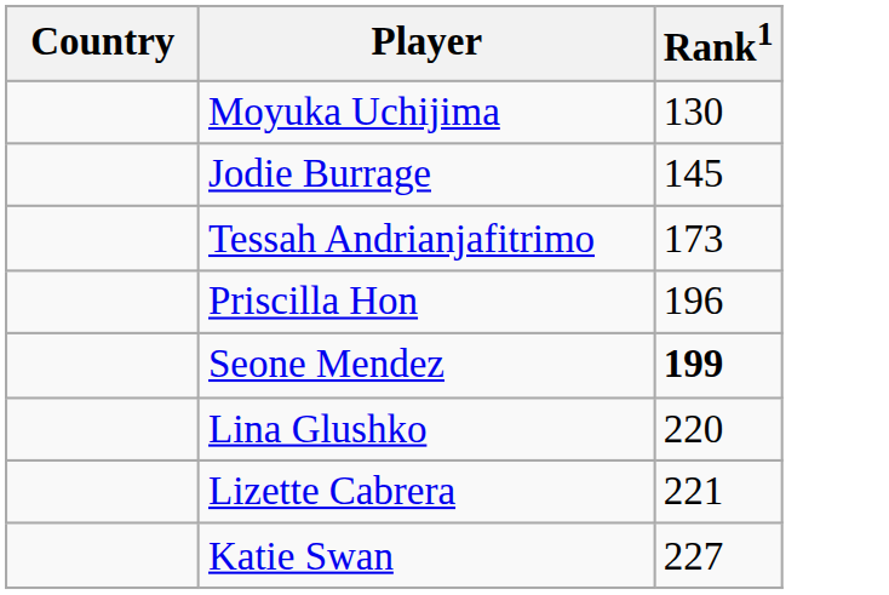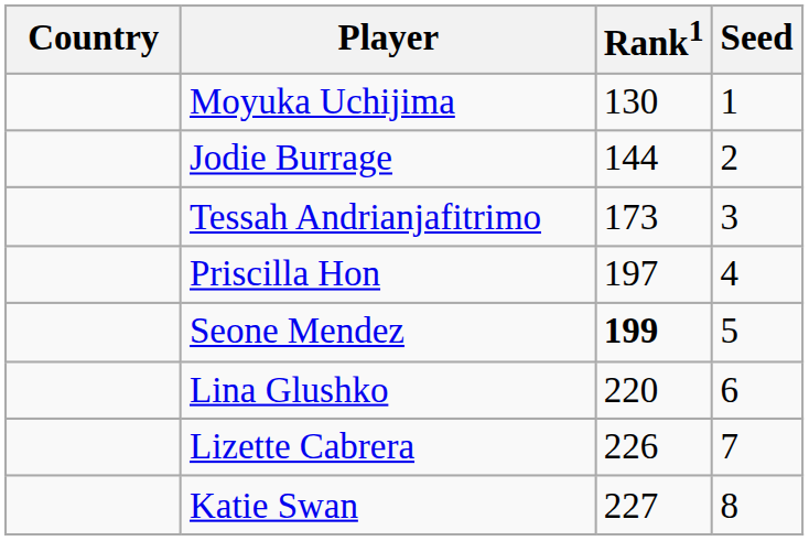 <table class="sortable wikitable">
 <tr>
 <th width="70">Country</th>
 <th width="175">Player</th>
 <th>Rank<sup>1</sup></th>
+<th>Seed</th>
 </tr>
 <tr>
 <td></td>
 <td><a href='#'>Moyuka Uchijima</a></td>
 <td>130</td>
+<td>1</td>
 </tr>
 <tr>
 <td></td>
 <td><a href='#'>Jodie Burrage</a></td>
-<td>145</td>
+<td>144</td>
+<td>2</td>
 </tr>
 <tr>
 <td></td>
 <td><a href='#'>Tessah Andrianjafitrimo</a></td>
 <td>173</td>
+<td>3</td>
 </tr>
 <tr>
 <td></td>
 <td><a href='#'>Priscilla Hon</a></td>
-<td>196</td>
+<td>197</td>
+<td>4</td>
 </tr>
 <tr>
 <td></td>
 <td><a href='#'>Seone Mendez</a></td>
 <td><strong>199</strong></td>
+<td>5</td>
 </tr>
 <tr>
 <td></td>
 <td><a href='#'>Lina Glushko</a></td>
 <td>220</td>
+<td>6</td>
 </tr>
 <tr>
 <td></td>
 <td><a href='#'>Lizette Cabrera</a></td>
-<td>221</td>
+<td>226</td>
+<td>7</td>
 </tr>
 <tr>
 <td></td>
 <td><a href='#'>Katie Swan</a></td>
 <td>227</td>
+<td>8</td>
 </tr>
 </table>
